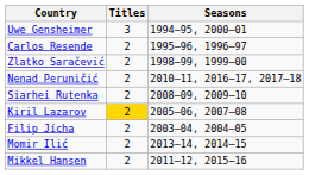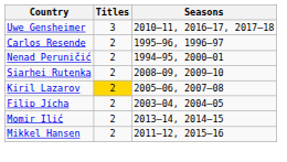 <table class="wikitable">
 <tr>
 <th>Country</th>
 <th>Titles</th>
 <th>Seasons</th>
 </tr>
 <tr>
 <td> <a href='#'>Uwe Gensheimer</a></td>
 <td align=center>3</td>
-<td>1994–95, 2000–01</td>
+<td>2010–11, 2016–17, 2017–18</td>
 </tr>
 <tr>
 <td> <a href='#'>Carlos Resende</a></td>
 <td align=center>2</td>
 <td>1995–96, 1996–97</td>
 </tr>
 <tr>
-<td> <a href='#'>Zlatko Saračević</a></td>
-<td align=center>2</td>
-<td>1998–99, 1999–00</td>
-</tr>
-<tr>
 <td> <a href='#'>Nenad Peruničić</a></td>
 <td align=center>2</td>
-<td>2010–11, 2016–17, 2017–18</td>
+<td>1994–95, 2000–01</td>
 </tr>
 <tr>
 <td> <a href='#'>Siarhei Rutenka</a></td>
 <td align=center>2</td>
 <td>2008–09, 2009–10</td>
 </tr>
 <tr>
 <td> <a href='#'>Kiril Lazarov</a></td>
 <td align=center style="background: gold;">2</td>
 <td>2005–06, 2007–08</td>
 </tr>
 <tr>
 <td> <a href='#'>Filip Jícha</a></td>
 <td align=center>2</td>
 <td>2003–04, 2004–05</td>
 </tr>
 <tr>
 <td> <a href='#'>Momir Ilić</a></td>
 <td align=center>2</td>
 <td>2013–14, 2014–15</td>
 </tr>
 <tr>
 <td> <a href='#'>Mikkel Hansen</a></td>
 <td align=center>2</td>
 <td>2011–12, 2015–16</td>
 </tr>
 </table>
